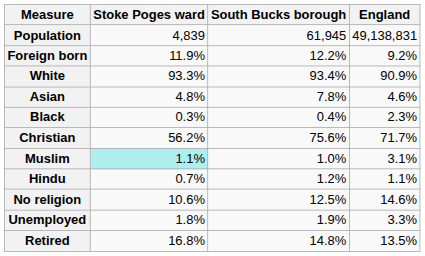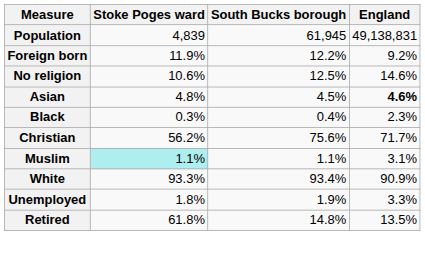 <table class="wikitable">
 <tr>
 <th scope="col">Measure</th>
 <th scope="col">Stoke Poges ward</th>
 <th scope="col">South Bucks borough</th>
 <th scope="col">England</th>
 </tr>
 <tr>
 <th scope="row">Population</th>
 <td align="right">4,839</td>
 <td align="right">61,945</td>
 <td align="right">49,138,831</td>
 </tr>
 <tr>
 <th scope="row">Foreign born</th>
 <td align="right">11.9%</td>
 <td align="right">12.2%</td>
 <td align="right">9.2%</td>
 </tr>
 <tr>
-<th scope="row">White</th>
-<td align="right">93.3%</td>
-<td align="right">93.4%</td>
-<td align="right">90.9%</td>
+<th scope="row">No religion</th>
+<td align="right">10.6%</td>
+<td align="right">12.5%</td>
+<td align="right">14.6%</td>
 </tr>
 <tr>
 <th scope="row">Asian</th>
 <td align="right">4.8%</td>
-<td align="right">7.8%</td>
-<td align="right">4.6%</td>
+<td align="right">4.5%</td>
+<td align="right"><strong>4.6%</strong></td>
 </tr>
 <tr>
 <th scope="row">Black</th>
 <td align="right">0.3%</td>
 <td align="right">0.4%</td>
 <td align="right">2.3%</td>
 </tr>
 <tr>
 <th scope="row">Christian</th>
 <td align="right">56.2%</td>
 <td align="right">75.6%</td>
 <td align="right">71.7%</td>
 </tr>
 <tr>
 <th scope="row">Muslim</th>
 <td align="right" style="background: paleturquoise;">1.1%</td>
-<td align="right">1.0%</td>
+<td align="right">1.1%</td>
 <td align="right">3.1%</td>
 </tr>
 <tr>
-<th scope="row">Hindu</th>
-<td align="right">0.7%</td>
-<td align="right">1.2%</td>
-<td align="right">1.1%</td>
-</tr>
-<tr>
-<th scope="row">No religion</th>
-<td align="right">10.6%</td>
-<td align="right">12.5%</td>
-<td align="right">14.6%</td>
+<th scope="row">White</th>
+<td align="right">93.3%</td>
+<td align="right">93.4%</td>
+<td align="right">90.9%</td>
 </tr>
 <tr>
 <th scope="row">Unemployed</th>
 <td align="right">1.8%</td>
 <td align="right">1.9%</td>
 <td align="right">3.3%</td>
 </tr>
 <tr>
 <th scope="row">Retired</th>
-<td align="right">16.8%</td>
+<td align="right">61.8%</td>
 <td align="right">14.8%</td>
 <td align="right">13.5%</td>
 </tr>
 </table>
